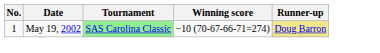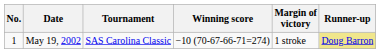 <table class="wikitable" style="font-size:95%;">
 <tr>
 <th>No.</th>
 <th>Date</th>
 <th>Tournament</th>
 <th>Winning score</th>
+<th>Margin of<br>victory</th>
 <th>Runner-up</th>
 </tr>
 <tr>
 <td align=center>1</td>
 <td align=right>May 19, <a href='#'>2002</a></td>
-<td style="background: lightgreen;"><a href='#'>SAS Carolina Classic</a></td>
+<td><a href='#'>SAS Carolina Classic</a></td>
 <td>−10 (70-67-66-71=274)</td>
+<td>1 stroke</td>
 <td style="background: khaki;"> <a href='#'>Doug Barron</a></td>
 </tr>
 </table>
